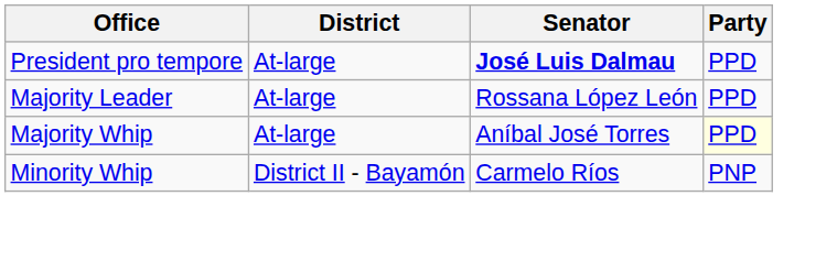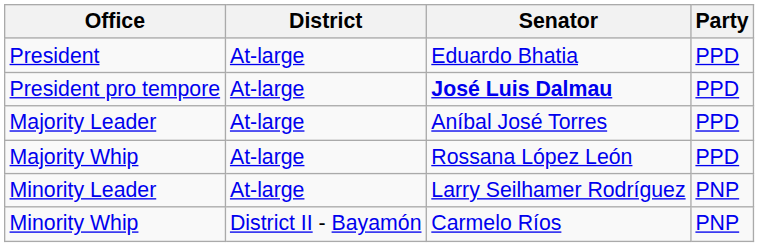 <table class="wikitable">
 <tr>
 <th>Office</th>
 <th>District</th>
 <th>Senator</th>
 <th>Party</th>
+</tr>
+<tr>
+<td><a href='#'>President</a></td>
+<td><a href='#'>At-large</a></td>
+<td nowrap ><a href='#'>Eduardo Bhatia</a></td>
+<td><a href='#'>PPD</a></td>
 </tr>
 <tr>
 <td><a href='#'>President pro tempore</a></td>
 <td><a href='#'>At-large</a></td>
 <td><strong><a href='#'>José Luis Dalmau</a></strong></td>
 <td><a href='#'>PPD</a></td>
 </tr>
 <tr>
 <td><a href='#'>Majority Leader</a></td>
 <td><a href='#'>At-large</a></td>
-<td><a href='#'>Rossana López León</a></td>
+<td><a href='#'>Aníbal José Torres</a></td>
 <td><a href='#'>PPD</a></td>
 </tr>
 <tr>
 <td><a href='#'>Majority Whip</a></td>
 <td><a href='#'>At-large</a></td>
-<td><a href='#'>Aníbal José Torres</a></td>
-<td style="background: lightyellow;"><a href='#'>PPD</a></td>
+<td><a href='#'>Rossana López León</a></td>
+<td><a href='#'>PPD</a></td>
+</tr>
+<tr>
+<td><a href='#'>Minority Leader</a></td>
+<td><a href='#'>At-large</a></td>
+<td><a href='#'>Larry Seilhamer Rodríguez</a></td>
+<td><a href='#'>PNP</a></td>
 </tr>
 <tr>
 <td><a href='#'>Minority Whip</a></td>
 <td><a href='#'>District II</a> - <a href='#'>Bayamón</a></td>
 <td><a href='#'>Carmelo Ríos</a></td>
 <td><a href='#'>PNP</a></td>
 </tr>
 </table>
